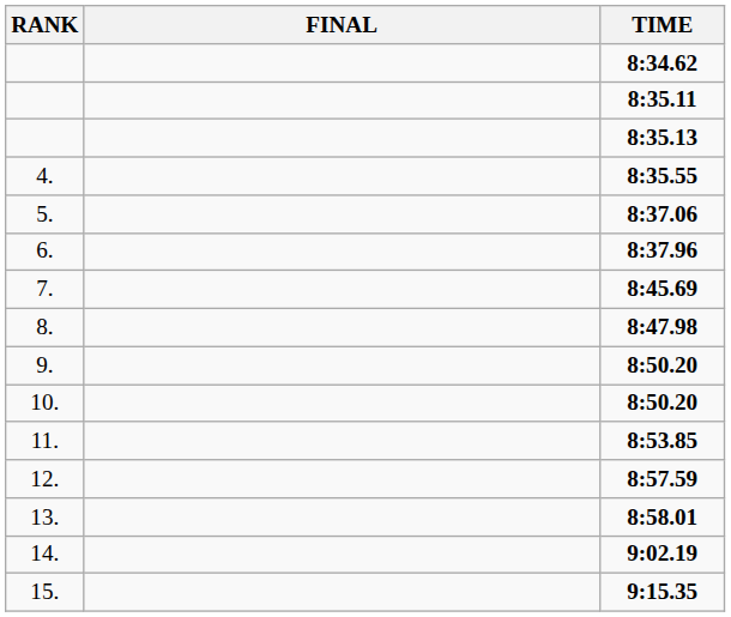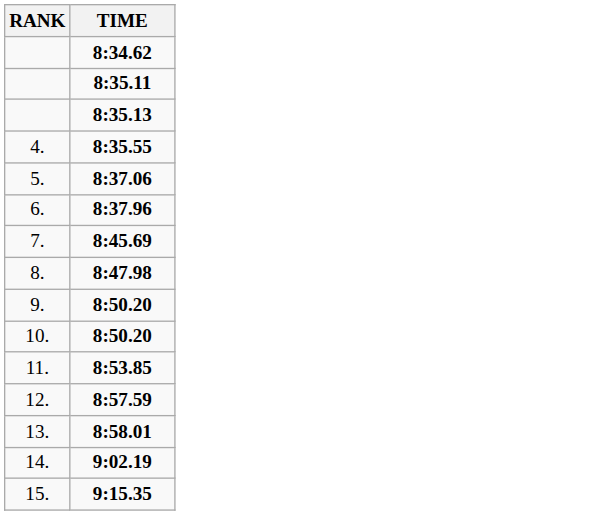 <table class="wikitable" style="border-collapse: collapse; font-size: 90%;">
 <tr>
 <th>RANK</th>
-<th style="width: 22em">FINAL</th>
 <th style="width: 5em">TIME</th>
 </tr>
 <tr>
 <td align="center"></td>
-<td></td>
 <td align="center"><strong>8:34.62</strong></td>
 </tr>
 <tr>
 <td align="center"></td>
-<td></td>
 <td align="center"><strong>8:35.11</strong></td>
 </tr>
 <tr>
 <td align="center"></td>
-<td></td>
 <td align="center"><strong>8:35.13</strong></td>
 </tr>
 <tr>
 <td align="center">4.</td>
-<td></td>
 <td align="center"><strong>8:35.55</strong></td>
 </tr>
 <tr>
 <td align="center">5.</td>
-<td></td>
 <td align="center"><strong>8:37.06</strong></td>
 </tr>
 <tr>
 <td align="center">6.</td>
-<td></td>
 <td align="center"><strong>8:37.96</strong></td>
 </tr>
 <tr>
 <td align="center">7.</td>
-<td></td>
 <td align="center"><strong>8:45.69</strong></td>
 </tr>
 <tr>
 <td align="center">8.</td>
-<td></td>
 <td align="center"><strong>8:47.98</strong></td>
 </tr>
 <tr>
 <td align="center">9.</td>
-<td></td>
 <td align="center"><strong>8:50.20</strong></td>
 </tr>
 <tr>
 <td align="center">10.</td>
-<td></td>
 <td align="center"><strong>8:50.20</strong></td>
 </tr>
 <tr>
 <td align="center">11.</td>
-<td></td>
 <td align="center"><strong>8:53.85</strong></td>
 </tr>
 <tr>
 <td align="center">12.</td>
-<td></td>
 <td align="center"><strong>8:57.59</strong></td>
 </tr>
 <tr>
 <td align="center">13.</td>
-<td></td>
 <td align="center"><strong>8:58.01</strong></td>
 </tr>
 <tr>
 <td align="center">14.</td>
-<td></td>
 <td align="center"><strong>9:02.19</strong></td>
 </tr>
 <tr>
 <td align="center">15.</td>
-<td></td>
 <td align="center"><strong>9:15.35</strong></td>
 </tr>
 </table>
